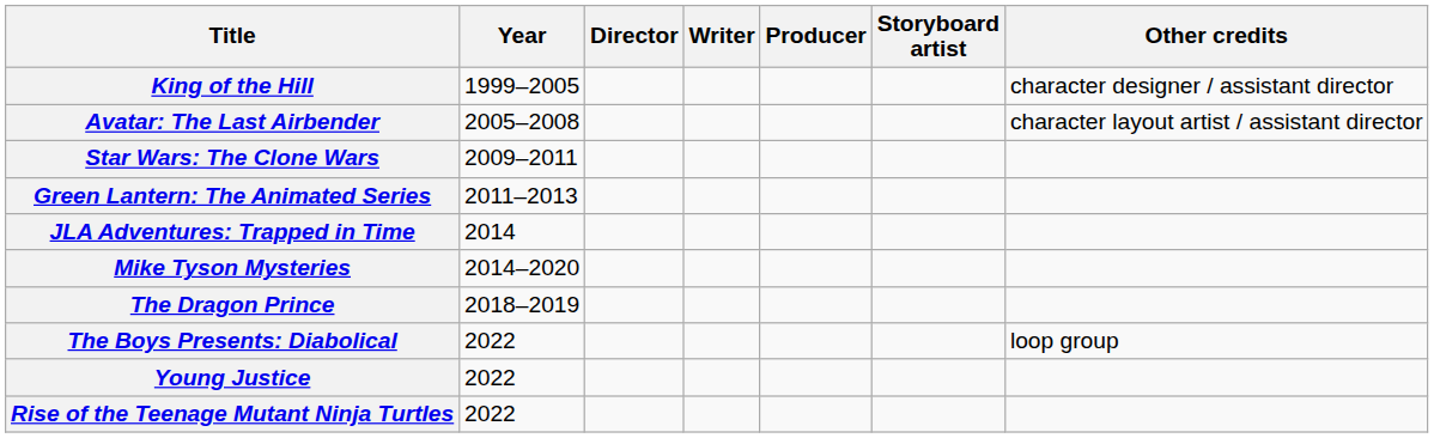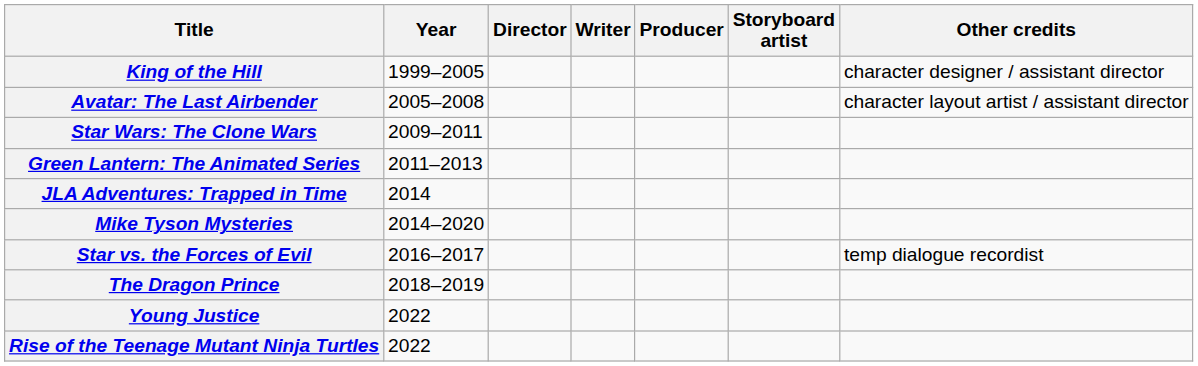 <table class="wikitable plainrowheaders sortable">
 <tr>
 <th>Title</th>
 <th>Year</th>
 <th>Director</th>
 <th>Writer</th>
 <th>Producer</th>
 <th>Storyboard<br>artist</th>
 <th>Other credits</th>
 </tr>
 <tr>
 <th scope="row"><em><a href='#'>King of the Hill</a></em></th>
 <td>1999–2005</td>
 <td></td>
 <td></td>
 <td></td>
 <td></td>
 <td>character designer / assistant director</td>
 </tr>
 <tr>
 <th scope="row"><em><a href='#'>Avatar: The Last Airbender</a></em></th>
 <td>2005–2008</td>
 <td></td>
 <td></td>
 <td></td>
 <td></td>
 <td>character layout artist / assistant director</td>
 </tr>
 <tr>
 <th scope="row"><em><a href='#'>Star Wars: The Clone Wars</a></em></th>
 <td>2009–2011</td>
 <td></td>
 <td></td>
 <td></td>
 <td></td>
 <td></td>
 </tr>
 <tr>
 <th scope="row"><em><a href='#'>Green Lantern: The Animated Series</a></em></th>
 <td>2011–2013</td>
 <td></td>
 <td></td>
 <td></td>
 <td></td>
 <td></td>
 </tr>
 <tr>
 <th scope="row"><em><a href='#'>JLA Adventures: Trapped in Time</a></em></th>
 <td>2014</td>
 <td></td>
 <td></td>
 <td></td>
 <td></td>
 <td></td>
 </tr>
 <tr>
 <th scope="row"><em><a href='#'>Mike Tyson Mysteries</a></em></th>
 <td>2014–2020</td>
 <td></td>
 <td></td>
 <td></td>
 <td></td>
 <td></td>
 </tr>
 <tr>
+<th scope="row"><em><a href='#'>Star vs. the Forces of Evil</a></em></th>
+<td>2016–2017</td>
+<td></td>
+<td></td>
+<td></td>
+<td></td>
+<td>temp dialogue recordist</td>
+</tr>
+<tr>
 <th scope="row"><em><a href='#'>The Dragon Prince</a></em></th>
 <td>2018–2019</td>
 <td></td>
 <td></td>
 <td></td>
 <td></td>
 <td></td>
-</tr>
-<tr>
-<th scope="row"><em><a href='#'>The Boys Presents: Diabolical</a></em></th>
-<td>2022</td>
-<td></td>
-<td></td>
-<td></td>
-<td></td>
-<td>loop group</td>
 </tr>
 <tr>
 <th scope="row"><em><a href='#'>Young Justice</a></em></th>
 <td>2022</td>
 <td></td>
 <td></td>
 <td></td>
 <td></td>
 <td></td>
 </tr>
 <tr>
 <th scope="row"><em><a href='#'>Rise of the Teenage Mutant Ninja Turtles</a></em></th>
 <td>2022</td>
 <td></td>
 <td></td>
 <td></td>
 <td></td>
 <td></td>
 </tr>
 </table>
